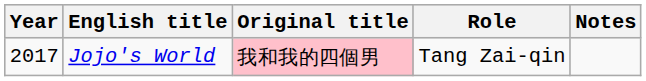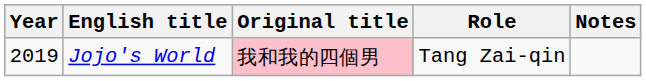 <table class="wikitable sortable">
 <tr>
 <th>Year</th>
 <th>English title</th>
 <th>Original title</th>
 <th>Role</th>
 <th class="unsortable">Notes</th>
 </tr>
 <tr>
-<td>2017</td>
+<td>2019</td>
 <td><em><a href='#'>Jojo's World</a></em></td>
 <td style="background: pink;">我和我的四個男</td>
 <td>Tang Zai-qin</td>
 <td></td>
 </tr>
 </table>
